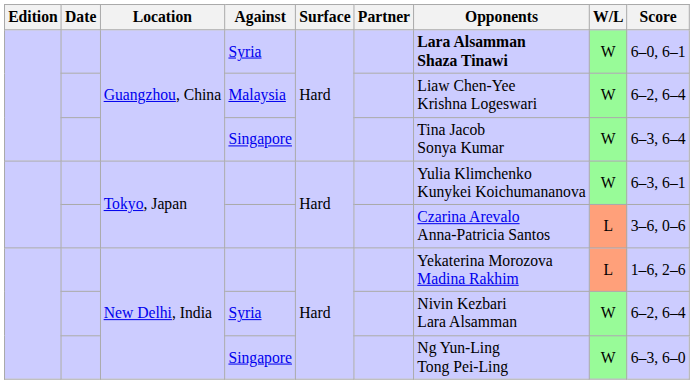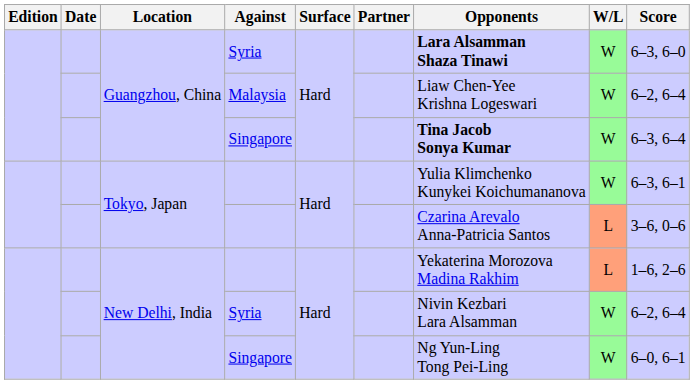 <table class=wikitable style=font-size:97%>
 <tr>
 <th>Edition</th>
 <th>Date</th>
 <th>Location</th>
 <th>Against</th>
 <th>Surface</th>
 <th>Partner</th>
 <th>Opponents</th>
 <th>W/L</th>
 <th>Score</th>
 </tr>
 <tr style="background:#ccf;">
 <td rowspan="3"></td>
 <td></td>
 <td rowspan="3"><a href='#'>Guangzhou</a>, China</td>
 <td> <a href='#'>Syria</a></td>
 <td rowspan="3">Hard</td>
 <td> </td>
 <td><strong> Lara Alsamman <br>  Shaza Tinawi</strong></td>
 <td style="text-align:center; background:#98fb98;">W</td>
-<td>6–0, 6–1</td>
+<td>6–3, 6–0</td>
 </tr>
 <tr style="background:#ccf;">
 <td></td>
 <td> <a href='#'>Malaysia</a></td>
 <td> </td>
 <td> Liaw Chen-Yee <br>  Krishna Logeswari</td>
 <td style="text-align:center; background:#98fb98;">W</td>
 <td>6–2, 6–4</td>
 </tr>
 <tr style="background:#ccf;">
 <td></td>
 <td> <a href='#'>Singapore</a></td>
 <td> </td>
-<td> Tina Jacob <br>  Sonya Kumar</td>
+<td><strong> Tina Jacob <br>  Sonya Kumar</strong></td>
 <td style="text-align:center; background:#98fb98;">W</td>
 <td>6–3, 6–4</td>
 </tr>
 <tr style="background:#ccf;">
 <td rowspan="2"></td>
 <td></td>
 <td rowspan="2"><a href='#'>Tokyo</a>, Japan</td>
 <td> </td>
 <td rowspan="2">Hard</td>
 <td> </td>
 <td> Yulia Klimchenko <br>  Kunykei Koichumananova</td>
 <td style="text-align:center; background:#98fb98;">W</td>
 <td>6–3, 6–1</td>
 </tr>
 <tr style="background:#ccf;">
 <td></td>
 <td> </td>
 <td> </td>
 <td> <a href='#'>Czarina Arevalo</a> <br>  Anna-Patricia Santos</td>
 <td style="text-align:center; background:#ffa07a;">L</td>
 <td>3–6, 0–6</td>
 </tr>
 <tr style="background:#ccccff;">
 <td rowspan="3"></td>
 <td></td>
 <td rowspan="3"><a href='#'>New Delhi</a>, India</td>
 <td> </td>
 <td rowspan="3">Hard</td>
 <td> </td>
 <td> Yekaterina Morozova <br>  <a href='#'>Madina Rakhim</a></td>
 <td style="text-align:center; background:#ffa07a;">L</td>
 <td>1–6, 2–6</td>
 </tr>
 <tr style="background:#ccf;">
 <td></td>
 <td> <a href='#'>Syria</a></td>
 <td> </td>
 <td> Nivin Kezbari <br>  Lara Alsamman</td>
 <td style="text-align:center; background:#98fb98;">W</td>
 <td>6–2, 6–4</td>
 </tr>
 <tr style="background:#ccf;">
 <td></td>
 <td> <a href='#'>Singapore</a></td>
 <td> </td>
 <td> Ng Yun-Ling <br>  Tong Pei-Ling</td>
 <td style="text-align:center; background:#98fb98;">W</td>
-<td>6–3, 6–0</td>
+<td>6–0, 6–1</td>
 </tr>
 </table>
